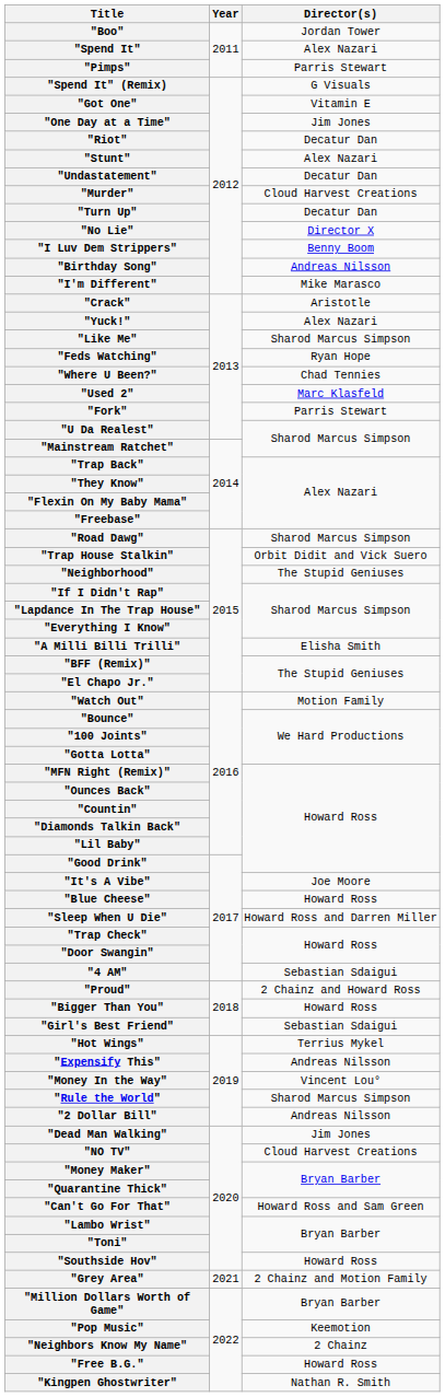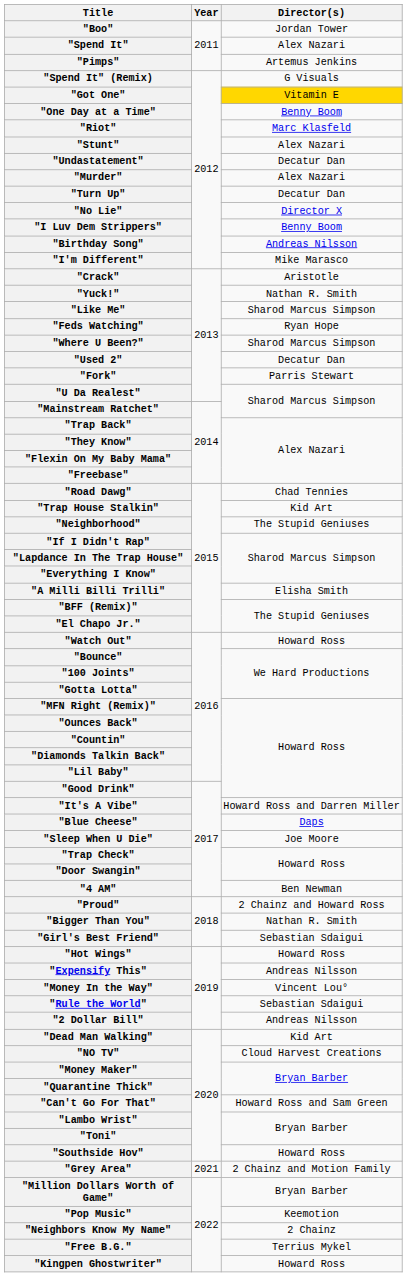 <table class="wikitable plainrowheaders" style="text-align:center;">
 <tr>
 <th scope="col" style="width:18em;">Title</th>
 <th scope="col">Year</th>
 <th scope="col">Director(s)</th>
 </tr>
 <tr>
 <th scope="row">"Boo"<br></th>
 <td rowspan="3">2011</td>
 <td>Jordan Tower</td>
 </tr>
 <tr>
 <th scope="row">"Spend It"</th>
 <td>Alex Nazari</td>
 </tr>
 <tr>
 <th scope="row">"Pimps"<br></th>
-<td>Parris Stewart</td>
+<td>Artemus Jenkins</td>
 </tr>
 <tr>
 <th scope="row">"Spend It" (Remix)<br></th>
 <td rowspan="12">2012</td>
 <td>G Visuals</td>
 </tr>
 <tr>
 <th scope="row">"Got One"</th>
-<td>Vitamin E</td>
+<td style="background: gold;">Vitamin E</td>
 </tr>
 <tr>
 <th scope="row">"One Day at a Time"<br></th>
-<td>Jim Jones</td>
+<td><a href='#'>Benny Boom</a></td>
 </tr>
 <tr>
 <th scope="row">"Riot"</th>
-<td>Decatur Dan</td>
+<td><a href='#'>Marc Klasfeld</a></td>
 </tr>
 <tr>
 <th scope="row">"Stunt"<br></th>
 <td>Alex Nazari</td>
 </tr>
 <tr>
 <th scope="row">"Undastatement"</th>
 <td>Decatur Dan</td>
 </tr>
 <tr>
 <th scope="row">"Murder"<br></th>
-<td>Cloud Harvest Creations</td>
+<td>Alex Nazari</td>
 </tr>
 <tr>
 <th scope="row">"Turn Up"<br></th>
 <td>Decatur Dan</td>
 </tr>
 <tr>
 <th scope="row">"No Lie"<br></th>
 <td><a href='#'>Director X</a></td>
 </tr>
 <tr>
 <th scope="row">"I Luv Dem Strippers"<br></th>
 <td><a href='#'>Benny Boom</a></td>
 </tr>
 <tr>
 <th scope="row">"Birthday Song"<br></th>
 <td><a href='#'>Andreas Nilsson</a></td>
 </tr>
 <tr>
 <th scope="row">"I'm Different"</th>
 <td>Mike Marasco</td>
 </tr>
 <tr>
 <th scope="row">"Crack"</th>
 <td rowspan="8">2013</td>
 <td>Aristotle</td>
 </tr>
 <tr>
 <th scope="row">"Yuck!"<br></th>
-<td>Alex Nazari</td>
+<td>Nathan R. Smith</td>
 </tr>
 <tr>
 <th scope="row">"Like Me"</th>
 <td>Sharod Marcus Simpson</td>
 </tr>
 <tr>
 <th scope="row">"Feds Watching"<br></th>
 <td>Ryan Hope</td>
 </tr>
 <tr>
 <th scope="row">"Where U Been?"<br></th>
-<td>Chad Tennies</td>
+<td>Sharod Marcus Simpson</td>
 </tr>
 <tr>
 <th scope="row">"Used 2"</th>
-<td><a href='#'>Marc Klasfeld</a></td>
+<td>Decatur Dan</td>
 </tr>
 <tr>
 <th scope="row">"Fork"</th>
 <td>Parris Stewart</td>
 </tr>
 <tr>
 <th scope="row">"U Da Realest"</th>
 <td rowspan="2">Sharod Marcus Simpson</td>
 </tr>
 <tr>
 <th scope="row">"Mainstream Ratchet"</th>
 <td rowspan="5">2014</td>
 </tr>
 <tr>
 <th scope="row">"Trap Back"</th>
 <td rowspan="4">Alex Nazari</td>
 </tr>
 <tr>
 <th scope="row">"They Know"<br></th>
 </tr>
 <tr>
 <th scope="row">"Flexin On My Baby Mama"</th>
 </tr>
 <tr>
 <th scope="row">"Freebase"</th>
 </tr>
 <tr>
 <th scope="row">"Road Dawg"</th>
 <td rowspan="9">2015</td>
-<td>Sharod Marcus Simpson</td>
+<td>Chad Tennies</td>
 </tr>
 <tr>
 <th scope="row">"Trap House Stalkin"</th>
-<td>Orbit Didit and Vick Suero</td>
+<td>Kid Art</td>
 </tr>
 <tr>
 <th scope="row">"Neighborhood"</th>
 <td>The Stupid Geniuses</td>
 </tr>
 <tr>
 <th scope="row">"If I Didn't Rap"</th>
 <td rowspan="3">Sharod Marcus Simpson</td>
 </tr>
 <tr>
 <th scope="row">"Lapdance In The Trap House"</th>
 </tr>
 <tr>
 <th scope="row">"Everything I Know"</th>
 </tr>
 <tr>
 <th scope="row">"A Milli Billi Trilli"<br></th>
 <td>Elisha Smith</td>
 </tr>
 <tr>
 <th scope="row">"BFF (Remix)"<br></th>
 <td rowspan="2">The Stupid Geniuses</td>
 </tr>
 <tr>
 <th scope="row">"El Chapo Jr."</th>
 </tr>
 <tr>
 <th scope="row">"Watch Out"</th>
 <td rowspan="9">2016</td>
-<td>Motion Family</td>
+<td>Howard Ross</td>
 </tr>
 <tr>
 <th scope="row">"Bounce"<br></th>
 <td rowspan="3">We Hard Productions</td>
 </tr>
 <tr>
 <th scope="row">"100 Joints"</th>
 </tr>
 <tr>
 <th scope="row">"Gotta Lotta"<br></th>
 </tr>
 <tr>
 <th scope="row">"MFN Right (Remix)"<br></th>
 <td rowspan="6">Howard Ross</td>
 </tr>
 <tr>
 <th scope="row">"Ounces Back"</th>
 </tr>
 <tr>
 <th scope="row">"Countin"</th>
 </tr>
 <tr>
 <th scope="row">"Diamonds Talkin Back"</th>
 </tr>
 <tr>
 <th scope="row">"Lil Baby"<br></th>
 </tr>
 <tr>
 <th scope="row">"Good Drink"<br></th>
 <td rowspan="7">2017</td>
 </tr>
 <tr>
 <th scope="row">"It's A Vibe"<br></th>
-<td>Joe Moore</td>
+<td>Howard Ross and Darren Miller</td>
 </tr>
 <tr>
 <th scope="row">"Blue Cheese"<br></th>
-<td>Howard Ross</td>
+<td><a href='#'>Daps</a></td>
 </tr>
 <tr>
 <th scope="row">"Sleep When U Die"</th>
-<td>Howard Ross and Darren Miller</td>
+<td>Joe Moore</td>
 </tr>
 <tr>
 <th scope="row">"Trap Check"</th>
 <td rowspan="2">Howard Ross</td>
 </tr>
 <tr>
 <th scope="row">"Door Swangin"</th>
 </tr>
 <tr>
 <th scope="row">"4 AM"<br></th>
-<td>Sebastian Sdaigui</td>
+<td>Ben Newman</td>
 </tr>
 <tr>
 <th scope="row">"Proud"<br></th>
 <td rowspan="3">2018</td>
 <td>2 Chainz and Howard Ross</td>
 </tr>
 <tr>
 <th scope="row">"Bigger Than You"<br></th>
-<td>Howard Ross</td>
+<td>Nathan R. Smith</td>
 </tr>
 <tr>
 <th scope="row">"Girl's Best Friend"<br></th>
 <td>Sebastian Sdaigui</td>
 </tr>
 <tr>
 <th scope="row">"Hot Wings"</th>
 <td rowspan="5">2019</td>
-<td>Terrius Mykel</td>
+<td>Howard Ross</td>
 </tr>
 <tr>
 <th scope="row">"<a href='#'>Expensify</a> This"</th>
 <td>Andreas Nilsson</td>
 </tr>
 <tr>
 <th scope="row">"Money In the Way"</th>
 <td>Vincent Lou°</td>
 </tr>
 <tr>
 <th scope="row">"<a href='#'>Rule the World</a>"<br></th>
-<td>Sharod Marcus Simpson</td>
+<td>Sebastian Sdaigui</td>
 </tr>
 <tr>
 <th scope="row">"2 Dollar Bill"<br></th>
 <td>Andreas Nilsson</td>
 </tr>
 <tr>
 <th scope="row">"Dead Man Walking"<br></th>
 <td rowspan="8">2020</td>
-<td>Jim Jones</td>
+<td>Kid Art</td>
 </tr>
 <tr>
 <th scope="row">"NO TV"</th>
 <td>Cloud Harvest Creations</td>
 </tr>
 <tr>
 <th scope="row">"Money Maker"<br></th>
 <td rowspan="2"><a href='#'>Bryan Barber</a></td>
 </tr>
 <tr>
 <th scope="row">"Quarantine Thick"<br></th>
 </tr>
 <tr>
 <th scope="row">"Can't Go For That"<br></th>
 <td>Howard Ross and Sam Green</td>
 </tr>
 <tr>
 <th scope="row">"Lambo Wrist"</th>
 <td rowspan="2">Bryan Barber</td>
 </tr>
 <tr>
 <th scope="row">"Toni"</th>
 </tr>
 <tr>
 <th scope="row">"Southside Hov"</th>
 <td>Howard Ross</td>
 </tr>
 <tr>
 <th scope="row">"Grey Area"</th>
 <td>2021</td>
 <td>2 Chainz and Motion Family</td>
 </tr>
 <tr>
 <th scope="row">"Million Dollars Worth of Game"</th>
 <td rowspan="5">2022</td>
 <td>Bryan Barber</td>
 </tr>
 <tr>
 <th scope="row">"Pop Music"<br></th>
 <td>Keemotion</td>
 </tr>
 <tr>
 <th scope="row">"Neighbors Know My Name"</th>
 <td>2 Chainz</td>
 </tr>
 <tr>
 <th scope="row">"Free B.G."</th>
-<td>Howard Ross</td>
+<td>Terrius Mykel</td>
 </tr>
 <tr>
 <th scope="row">"Kingpen Ghostwriter"<br></th>
-<td>Nathan R. Smith</td>
+<td>Howard Ross</td>
 </tr>
 </table>
